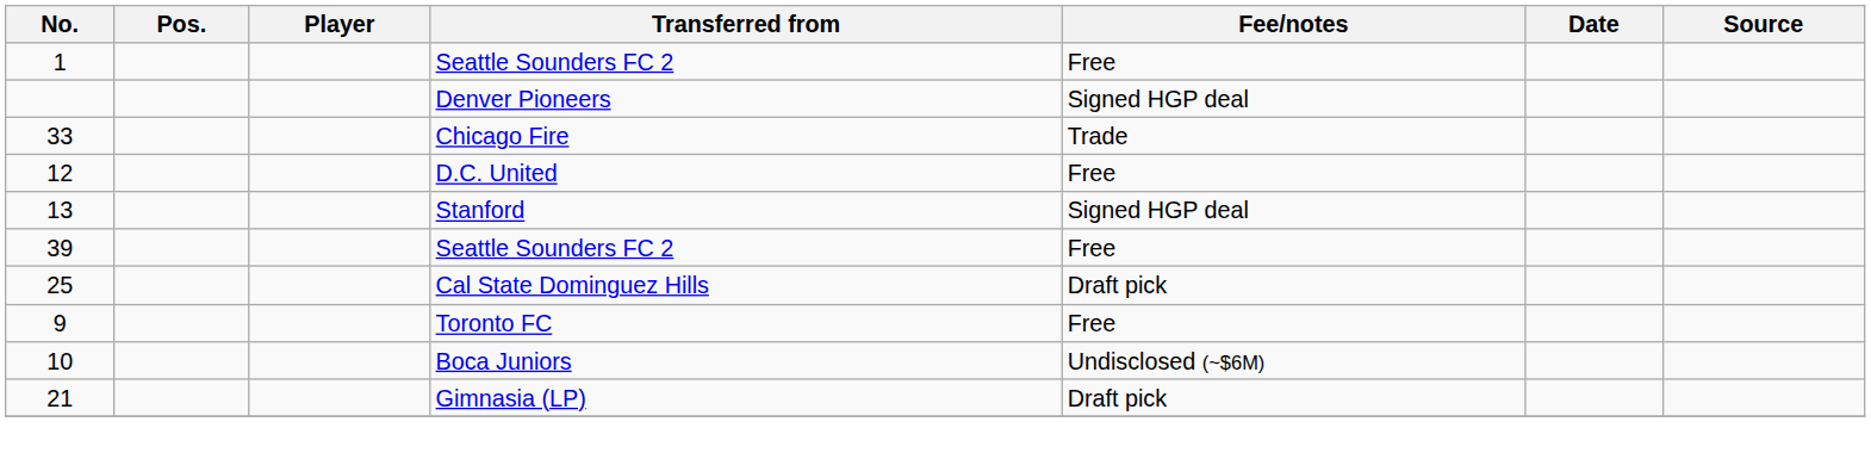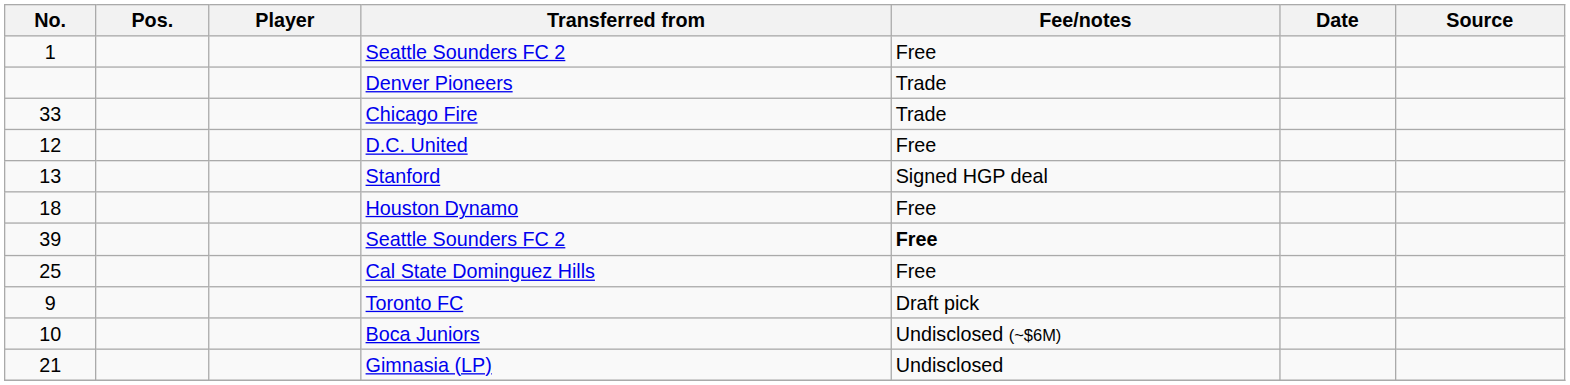 <table class="wikitable sortable" style="width:95%; text-align:center; font-size:95%; text-align:left;">
 <tr>
 <th>No.</th>
 <th><strong>Pos.</strong></th>
 <th><strong>Player</strong></th>
 <th><strong>Transferred from</strong></th>
 <th><strong>Fee/notes</strong></th>
 <th><strong>Date</strong></th>
 <th>Source</th>
 </tr>
 <tr>
 <td align=center>1</td>
 <td align=center></td>
 <td></td>
 <td> <a href='#'>Seattle Sounders FC 2</a></td>
 <td>Free</td>
 <td></td>
 <td></td>
 </tr>
 <tr>
 <td align=center></td>
 <td align=center></td>
 <td></td>
 <td> <a href='#'>Denver Pioneers</a></td>
-<td>Signed HGP deal</td>
+<td>Trade</td>
 <td></td>
 <td></td>
 </tr>
 <tr>
 <td align=center>33</td>
 <td align=center></td>
 <td></td>
 <td> <a href='#'>Chicago Fire</a></td>
 <td>Trade</td>
 <td></td>
 <td></td>
 </tr>
 <tr>
 <td align=center>12</td>
 <td align=center></td>
 <td></td>
 <td> <a href='#'>D.C. United</a></td>
 <td>Free</td>
 <td></td>
 <td></td>
 </tr>
 <tr>
 <td align=center>13</td>
 <td align=center></td>
 <td></td>
 <td> <a href='#'>Stanford</a></td>
 <td>Signed HGP deal</td>
 <td></td>
 <td></td>
 </tr>
 <tr>
+<td align=center>18</td>
+<td align=center></td>
+<td></td>
+<td> <a href='#'>Houston Dynamo</a></td>
+<td>Free</td>
+<td></td>
+<td></td>
+</tr>
+<tr>
 <td align=center>39</td>
 <td align=center></td>
 <td></td>
 <td> <a href='#'>Seattle Sounders FC 2</a></td>
-<td>Free</td>
+<td><strong>Free</strong></td>
 <td></td>
 <td></td>
 </tr>
 <tr>
 <td align=center>25</td>
 <td align=center></td>
 <td></td>
 <td> <a href='#'>Cal State Dominguez Hills</a></td>
-<td>Draft pick</td>
+<td>Free</td>
 <td></td>
 <td></td>
 </tr>
 <tr>
 <td align=center>9</td>
 <td align=center></td>
 <td></td>
 <td> <a href='#'>Toronto FC</a></td>
-<td>Free</td>
+<td>Draft pick</td>
 <td></td>
 <td></td>
 </tr>
 <tr>
 <td align=center>10</td>
 <td align=center></td>
 <td></td>
 <td> <a href='#'>Boca Juniors</a></td>
 <td>Undisclosed <small>(~$6M)</small></td>
 <td></td>
 <td></td>
 </tr>
 <tr>
 <td align=center>21</td>
 <td align=center></td>
 <td></td>
 <td> <a href='#'>Gimnasia (LP)</a></td>
-<td>Draft pick</td>
+<td>Undisclosed</td>
 <td></td>
 <td></td>
 </tr>
 <tr>
 </tr>
 </table>
